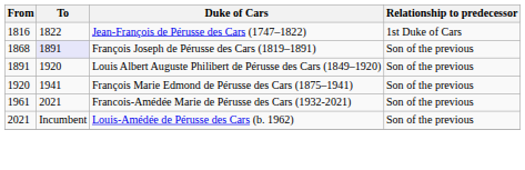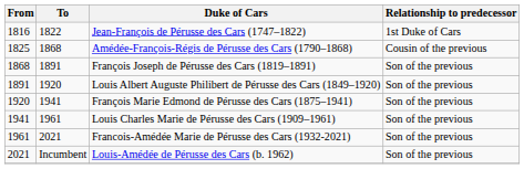 <table class="wikitable">
 <tr>
 <th>From</th>
 <th>To</th>
 <th>Duke of Cars</th>
 <th>Relationship to predecessor</th>
 </tr>
 <tr>
 <td>1816</td>
 <td>1822</td>
 <td><a href='#'>Jean-François de Pérusse des Cars</a> (1747–1822)</td>
 <td>1st Duke of Cars</td>
 </tr>
 <tr>
+<td>1825</td>
 <td>1868</td>
-<td style="background: lavender;">1891</td>
+<td><a href='#'>Amédée-François-Régis de Pérusse des Cars</a> (1790–1868)</td>
+<td>Cousin of the previous</td>
+</tr>
+<tr>
+<td>1868</td>
+<td>1891</td>
 <td>François Joseph de Pérusse des Cars (1819–1891)</td>
 <td>Son of the previous</td>
 </tr>
 <tr>
 <td>1891</td>
 <td>1920</td>
 <td>Louis Albert Auguste Philibert de Pérusse des Cars (1849–1920)</td>
 <td>Son of the previous</td>
 </tr>
 <tr>
 <td>1920</td>
 <td>1941</td>
 <td>François Marie Edmond de Pérusse des Cars (1875–1941)</td>
+<td>Son of the previous</td>
+</tr>
+<tr>
+<td>1941</td>
+<td>1961</td>
+<td>Louis Charles Marie de Pérusse des Cars (1909–1961)</td>
 <td>Son of the previous</td>
 </tr>
 <tr>
 <td>1961</td>
 <td>2021</td>
 <td>Francois-Amédée Marie de Pérusse des Cars (1932-2021)</td>
 <td>Son of the previous</td>
 </tr>
 <tr>
 <td>2021</td>
 <td>Incumbent</td>
 <td><a href='#'>Louis-Amédée de Pérusse des Cars</a> (b. 1962)</td>
 <td>Son of the previous</td>
 </tr>
 <tr>
 </tr>
 </table>
